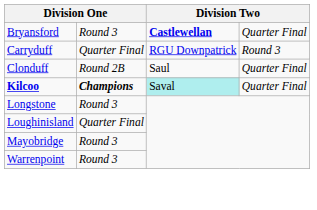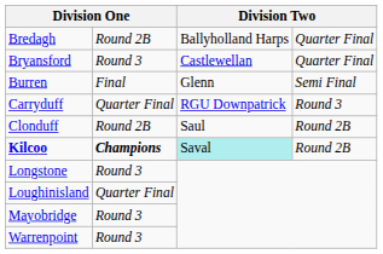 <table class="wikitable">
 <tr>
 <th colspan=2><strong>Division One</strong></th>
 <th colspan=2><strong>Division Two</strong></th>
 </tr>
 <tr>
+<td> <a href='#'>Bredagh</a></td>
+<td><em>Round 2B</em></td>
+<td> Ballyholland Harps</td>
+<td><em>Quarter Final</em></td>
+</tr>
+<tr>
 <td> <a href='#'>Bryansford</a></td>
 <td><em>Round 3</em></td>
-<td><strong> <a href='#'>Castlewellan</a></strong></td>
+<td> <a href='#'>Castlewellan</a></td>
 <td><em>Quarter Final</em></td>
+</tr>
+<tr>
+<td> <a href='#'>Burren</a></td>
+<td><em>Final</em></td>
+<td> Glenn</td>
+<td><em>Semi Final</em></td>
 </tr>
 <tr>
 <td> <a href='#'>Carryduff</a></td>
 <td><em>Quarter Final</em></td>
 <td> <a href='#'>RGU Downpatrick</a></td>
 <td><em>Round 3</em></td>
 </tr>
 <tr>
 <td> <a href='#'>Clonduff</a></td>
 <td><em>Round 2B</em></td>
 <td> Saul</td>
-<td><em>Quarter Final</em></td>
+<td><em>Round 2B</em></td>
 </tr>
 <tr>
 <td> <strong><a href='#'>Kilcoo</a></strong></td>
 <td><strong> <em>Champions</em> </strong></td>
 <td style="background: paleturquoise;"> Saval</td>
-<td><em>Quarter Final</em></td>
+<td><em>Round 2B</em></td>
 </tr>
 <tr>
 <td> <a href='#'>Longstone</a></td>
 <td><em>Round 3</em></td>
 </tr>
 <tr>
 <td> <a href='#'>Loughinisland</a></td>
 <td><em>Quarter Final</em></td>
 </tr>
 <tr>
 <td> <a href='#'>Mayobridge</a></td>
 <td><em>Round 3</em></td>
 </tr>
 <tr>
 <td> <a href='#'>Warrenpoint</a></td>
 <td><em>Round 3</em></td>
 </tr>
 </table>
